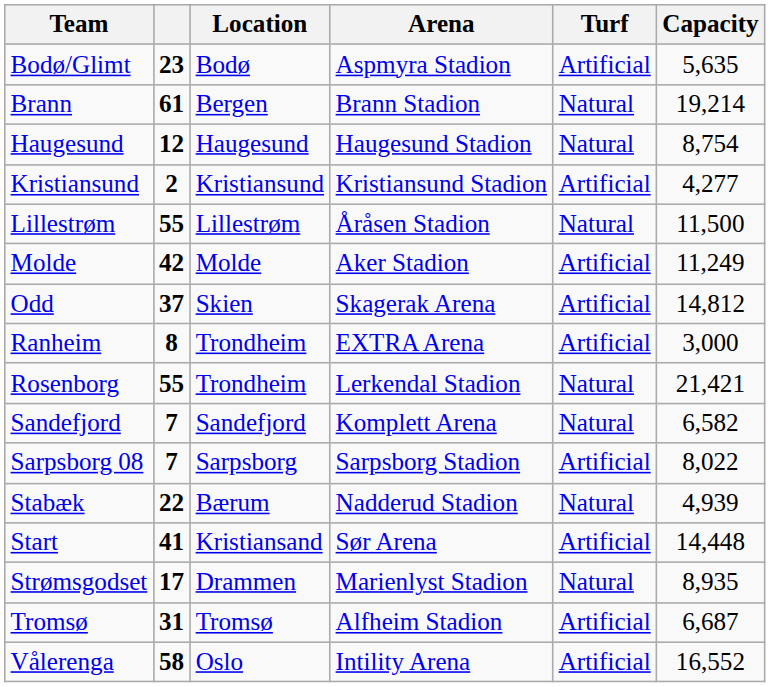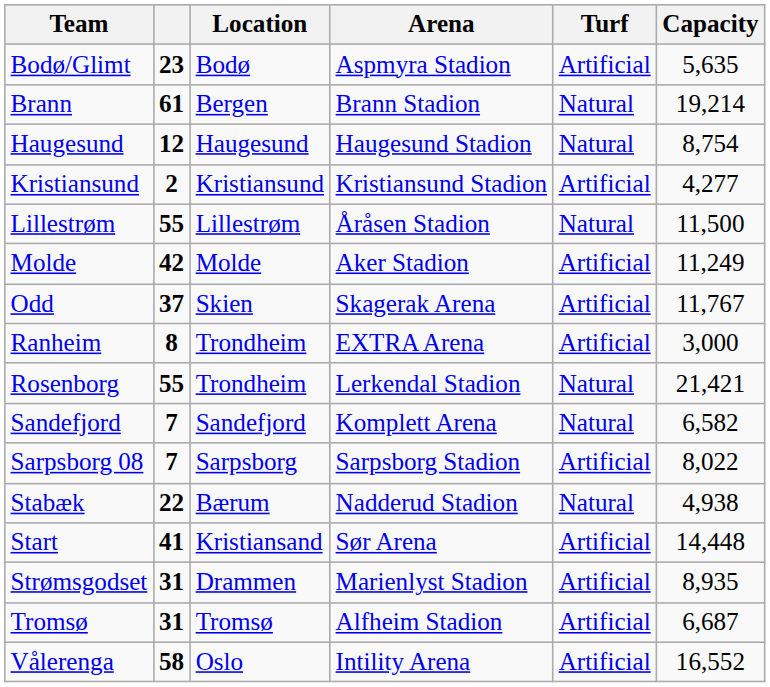 <table class="wikitable sortable" border="1">
 <tr>
 <th>Team</th>
 <th></th>
 <th>Location</th>
 <th>Arena</th>
 <th>Turf</th>
 <th>Capacity</th>
 </tr>
 <tr>
 <td><a href='#'>Bodø/Glimt</a></td>
 <td align="center"><strong>23</strong></td>
 <td><a href='#'>Bodø</a></td>
 <td><a href='#'>Aspmyra Stadion</a></td>
 <td><a href='#'>Artificial</a></td>
 <td align="center">5,635</td>
 </tr>
 <tr>
 <td><a href='#'>Brann</a></td>
 <td align="center"><strong>61</strong></td>
 <td><a href='#'>Bergen</a></td>
 <td><a href='#'>Brann Stadion</a></td>
 <td><a href='#'>Natural</a></td>
 <td align="center">19,214</td>
 </tr>
 <tr>
 <td><a href='#'>Haugesund</a></td>
 <td align="center"><strong>12</strong></td>
 <td><a href='#'>Haugesund</a></td>
 <td><a href='#'>Haugesund Stadion</a></td>
 <td><a href='#'>Natural</a></td>
 <td align="center">8,754</td>
 </tr>
 <tr>
 <td><a href='#'>Kristiansund</a></td>
 <td align="center"><strong>2</strong></td>
 <td><a href='#'>Kristiansund</a></td>
 <td><a href='#'>Kristiansund Stadion</a></td>
 <td><a href='#'>Artificial</a></td>
 <td align="center">4,277</td>
 </tr>
 <tr>
 <td><a href='#'>Lillestrøm</a></td>
 <td align="center"><strong>55</strong></td>
 <td><a href='#'>Lillestrøm</a></td>
 <td><a href='#'>Åråsen Stadion</a></td>
 <td><a href='#'>Natural</a></td>
 <td align="center">11,500</td>
 </tr>
 <tr>
 <td><a href='#'>Molde</a></td>
 <td align="center"><strong>42</strong></td>
 <td><a href='#'>Molde</a></td>
 <td><a href='#'>Aker Stadion</a></td>
 <td><a href='#'>Artificial</a></td>
 <td align="center">11,249</td>
 </tr>
 <tr>
 <td><a href='#'>Odd</a></td>
 <td align="center"><strong>37</strong></td>
 <td><a href='#'>Skien</a></td>
 <td><a href='#'>Skagerak Arena</a></td>
 <td><a href='#'>Artificial</a></td>
-<td align="center">14,812</td>
+<td align="center">11,767</td>
 </tr>
 <tr>
 <td><a href='#'>Ranheim</a></td>
 <td align="center"><strong>8</strong></td>
 <td><a href='#'>Trondheim</a></td>
 <td><a href='#'>EXTRA Arena</a></td>
 <td><a href='#'>Artificial</a></td>
 <td align="center">3,000</td>
 </tr>
 <tr>
 <td><a href='#'>Rosenborg</a></td>
 <td align="center"><strong>55</strong></td>
 <td><a href='#'>Trondheim</a></td>
 <td><a href='#'>Lerkendal Stadion</a></td>
 <td><a href='#'>Natural</a></td>
 <td align="center">21,421</td>
 </tr>
 <tr>
 <td><a href='#'>Sandefjord</a></td>
 <td align="center"><strong>7</strong></td>
 <td><a href='#'>Sandefjord</a></td>
 <td><a href='#'>Komplett Arena</a></td>
 <td><a href='#'>Natural</a></td>
 <td align="center">6,582</td>
 </tr>
 <tr>
 <td><a href='#'>Sarpsborg 08</a></td>
 <td align="center"><strong>7</strong></td>
 <td><a href='#'>Sarpsborg</a></td>
 <td><a href='#'>Sarpsborg Stadion</a></td>
 <td><a href='#'>Artificial</a></td>
 <td align="center">8,022</td>
 </tr>
 <tr>
 <td><a href='#'>Stabæk</a></td>
 <td align="center"><strong>22</strong></td>
 <td><a href='#'>Bærum</a></td>
 <td><a href='#'>Nadderud Stadion</a></td>
 <td><a href='#'>Natural</a></td>
-<td align="center">4,939</td>
+<td align="center">4,938</td>
 </tr>
 <tr>
 <td><a href='#'>Start</a></td>
 <td align="center"><strong>41</strong></td>
 <td><a href='#'>Kristiansand</a></td>
 <td><a href='#'>Sør Arena</a></td>
 <td><a href='#'>Artificial</a></td>
 <td align="center">14,448</td>
 </tr>
 <tr>
 <td><a href='#'>Strømsgodset</a></td>
-<td align="center"><strong>17</strong></td>
+<td align="center"><strong>31</strong></td>
 <td><a href='#'>Drammen</a></td>
 <td><a href='#'>Marienlyst Stadion</a></td>
-<td><a href='#'>Natural</a></td>
+<td><a href='#'>Artificial</a></td>
 <td align="center">8,935</td>
 </tr>
 <tr>
 <td><a href='#'>Tromsø</a></td>
 <td align="center"><strong>31</strong></td>
 <td><a href='#'>Tromsø</a></td>
 <td><a href='#'>Alfheim Stadion</a></td>
 <td><a href='#'>Artificial</a></td>
 <td align="center">6,687</td>
 </tr>
 <tr>
 <td><a href='#'>Vålerenga</a></td>
 <td align="center"><strong>58</strong></td>
 <td><a href='#'>Oslo</a></td>
 <td><a href='#'>Intility Arena</a></td>
 <td><a href='#'>Artificial</a></td>
 <td align="center">16,552</td>
 </tr>
 </table>
